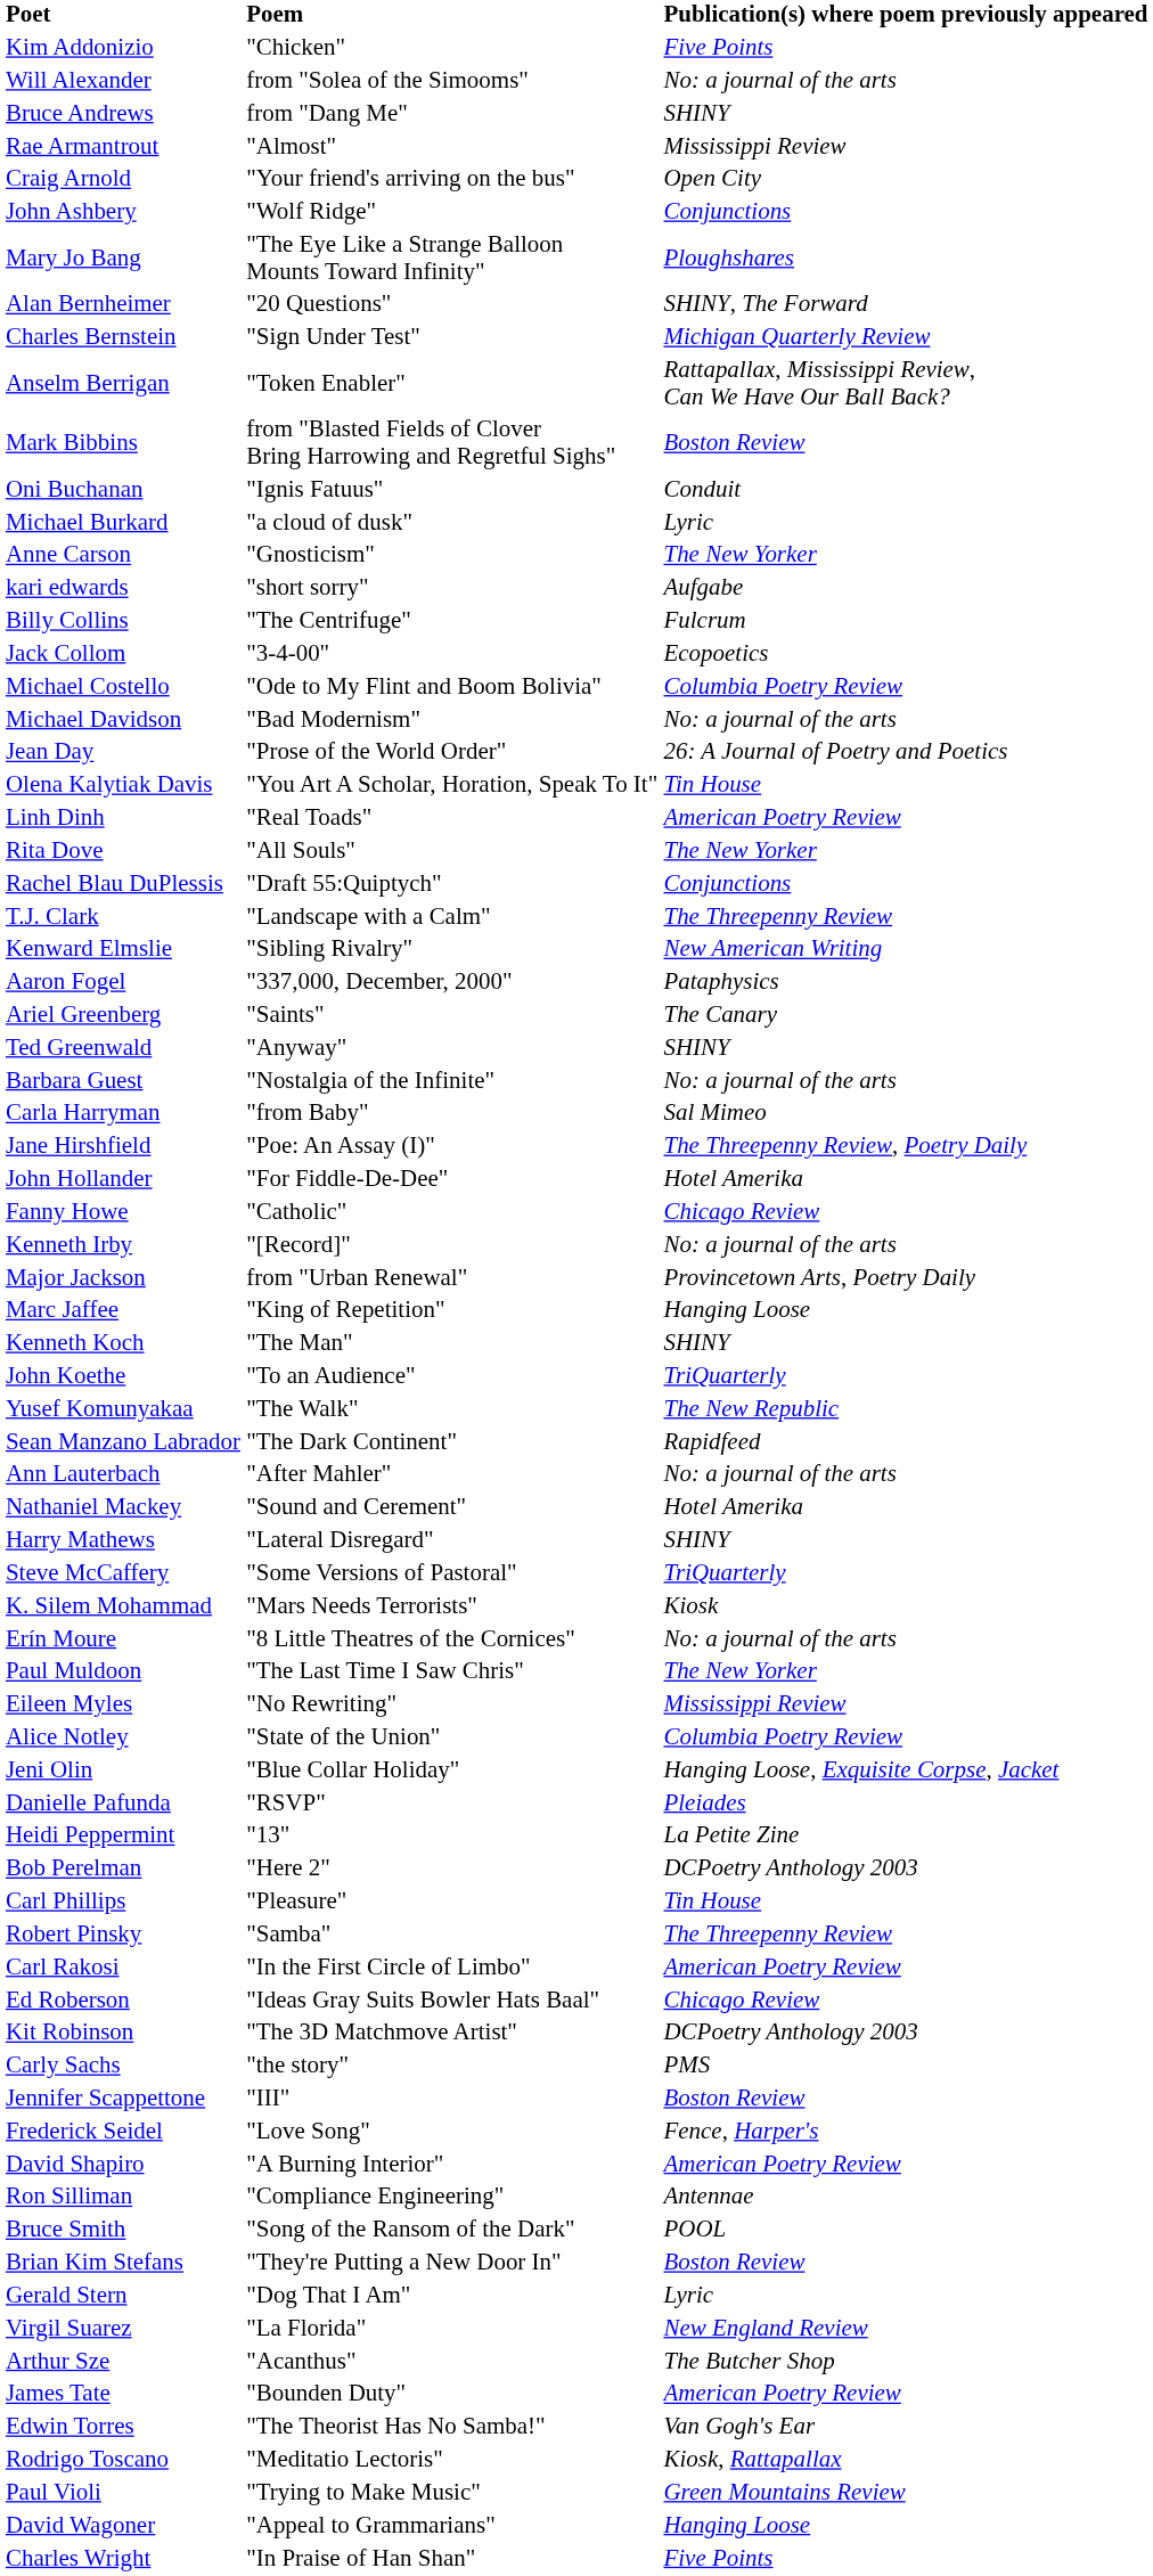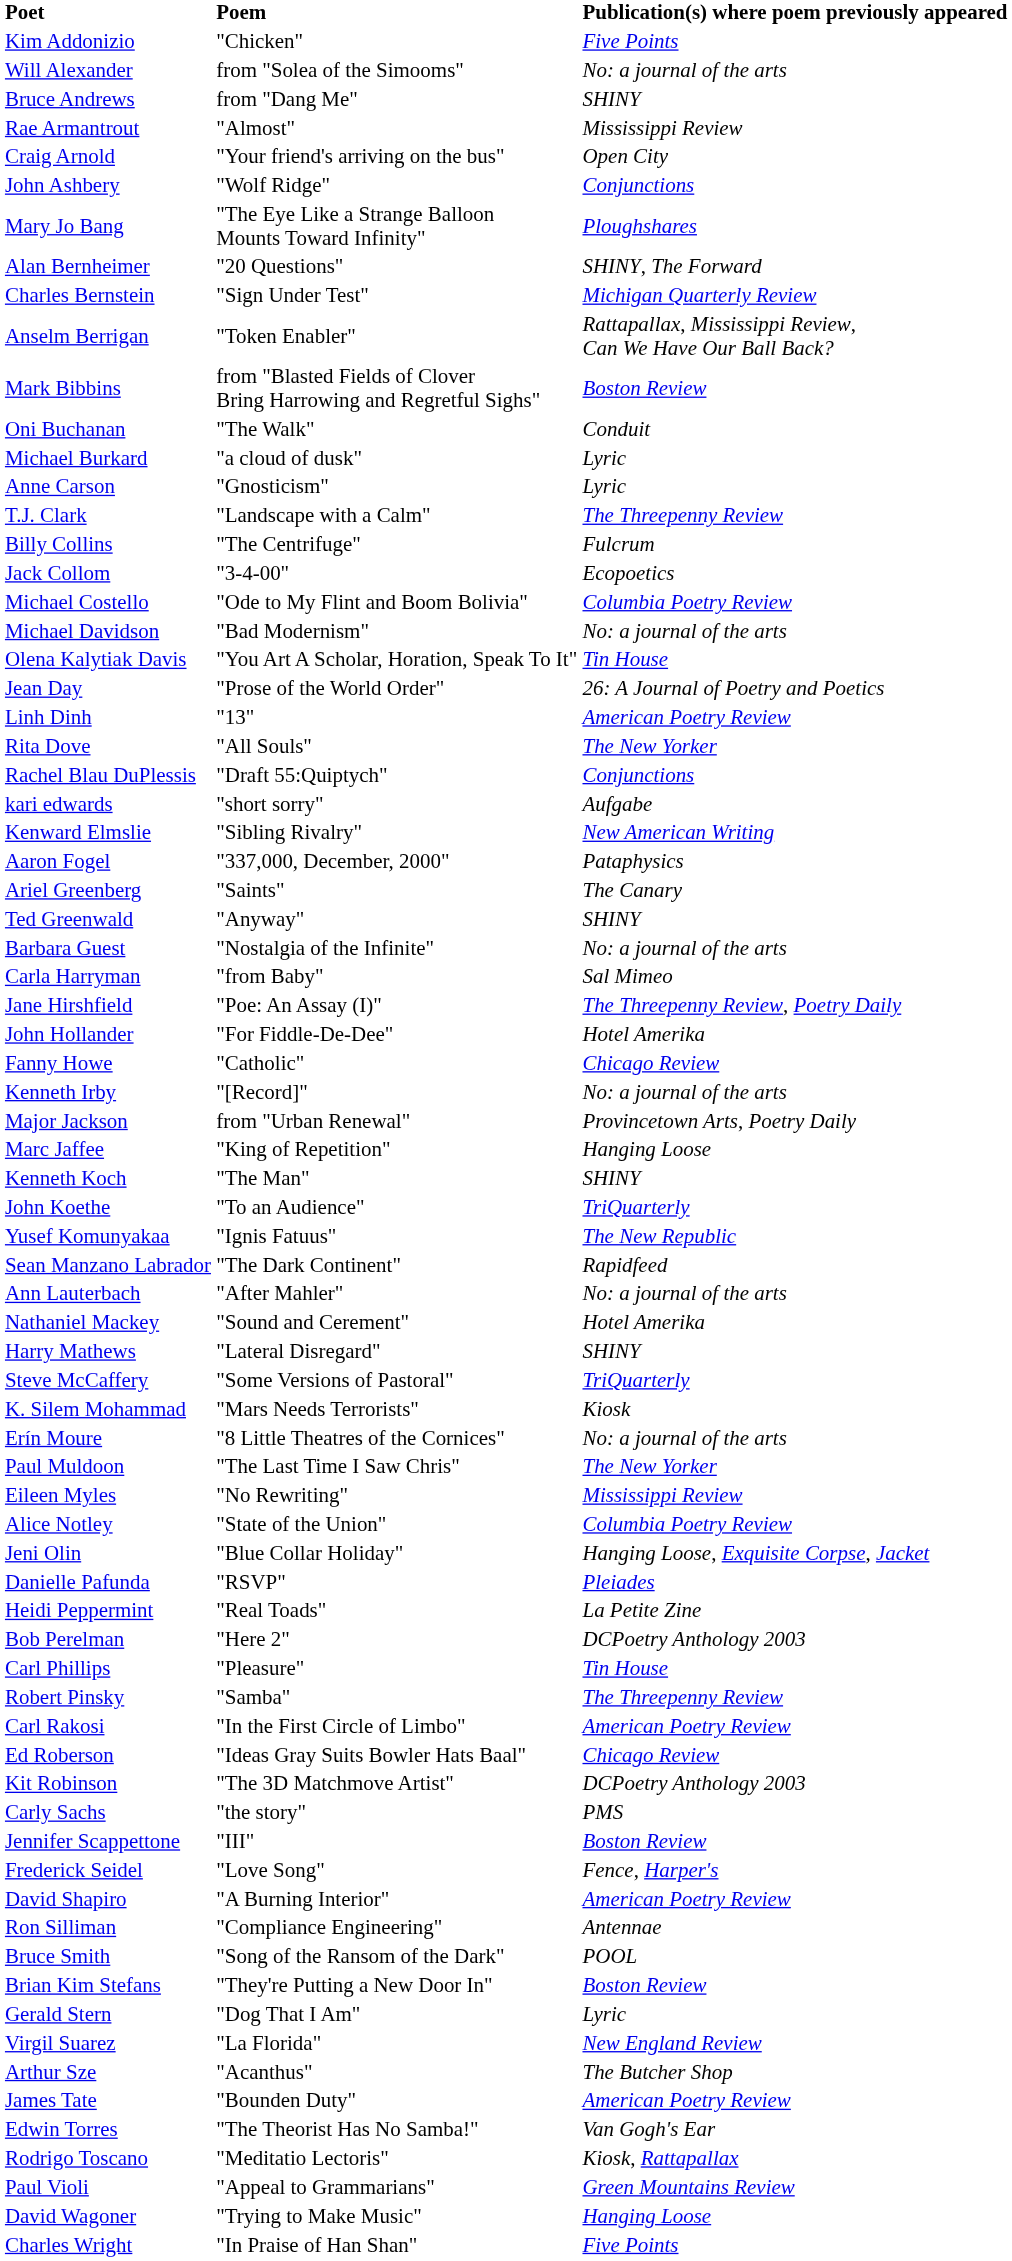 <table>
 <tr>
 <td><strong>Poet</strong></td>
 <td><strong>Poem</strong></td>
 <td><strong>Publication(s) where poem previously appeared</strong></td>
 </tr>
 <tr>
 <td><a href='#'>Kim Addonizio</a></td>
 <td>"Chicken"</td>
 <td><em><a href='#'>Five Points</a></em></td>
 </tr>
 <tr>
 <td><a href='#'>Will Alexander</a></td>
 <td>from "Solea of the Simooms"</td>
 <td><em>No: a journal of the arts</em></td>
 </tr>
 <tr>
 <td><a href='#'>Bruce Andrews</a></td>
 <td>from "Dang Me"</td>
 <td><em>SHINY</em></td>
 </tr>
 <tr>
 <td><a href='#'>Rae Armantrout</a></td>
 <td>"Almost"</td>
 <td><em>Mississippi Review</em></td>
 </tr>
 <tr>
 <td><a href='#'>Craig Arnold</a></td>
 <td>"Your friend's arriving on the bus"</td>
 <td><em>Open City</em></td>
 </tr>
 <tr>
 <td><a href='#'>John Ashbery</a></td>
 <td>"Wolf Ridge"</td>
 <td><em><a href='#'>Conjunctions</a></em></td>
 </tr>
 <tr>
 <td><a href='#'>Mary Jo Bang</a></td>
 <td>"The Eye Like a Strange Balloon<br> Mounts Toward Infinity"</td>
 <td><em><a href='#'>Ploughshares</a></em></td>
 </tr>
 <tr>
 <td><a href='#'>Alan Bernheimer</a></td>
 <td>"20 Questions"</td>
 <td><em>SHINY</em>, <em>The Forward</em></td>
 </tr>
 <tr>
 <td><a href='#'>Charles Bernstein</a></td>
 <td>"Sign Under Test"</td>
 <td><em><a href='#'>Michigan Quarterly Review</a></em></td>
 </tr>
 <tr>
 <td><a href='#'>Anselm Berrigan</a></td>
 <td>"Token Enabler"</td>
 <td><em>Rattapallax</em>, <em>Mississippi Review</em>,<br> <em>Can We Have Our Ball Back?</em></td>
 </tr>
 <tr>
 <td><a href='#'>Mark Bibbins</a></td>
 <td>from "Blasted Fields of Clover<br> Bring Harrowing and Regretful Sighs"</td>
 <td><em><a href='#'>Boston Review</a></em></td>
 </tr>
 <tr>
 <td><a href='#'>Oni Buchanan</a></td>
-<td>"Ignis Fatuus"</td>
+<td>"The Walk"</td>
 <td><em>Conduit</em></td>
 </tr>
 <tr>
 <td><a href='#'>Michael Burkard</a></td>
 <td>"a cloud of dusk"</td>
 <td><em>Lyric</em></td>
 </tr>
 <tr>
 <td><a href='#'>Anne Carson</a></td>
 <td>"Gnosticism"</td>
-<td><em><a href='#'>The New Yorker</a></em></td>
+<td><em>Lyric</em></td>
 </tr>
 <tr>
-<td><a href='#'>kari edwards</a></td>
-<td>"short sorry"</td>
-<td><em>Aufgabe</em></td>
+<td><a href='#'>T.J. Clark</a></td>
+<td>"Landscape with a Calm"</td>
+<td><em><a href='#'>The Threepenny Review</a></em></td>
 </tr>
 <tr>
 <td><a href='#'>Billy Collins</a></td>
 <td>"The Centrifuge"</td>
 <td><em>Fulcrum</em></td>
 </tr>
 <tr>
 <td><a href='#'>Jack Collom</a></td>
 <td>"3-4-00"</td>
 <td><em>Ecopoetics</em></td>
 </tr>
 <tr>
 <td><a href='#'>Michael Costello</a></td>
 <td>"Ode to My Flint and Boom Bolivia"</td>
 <td><em><a href='#'>Columbia Poetry Review</a></em></td>
 </tr>
 <tr>
 <td><a href='#'>Michael Davidson</a></td>
 <td>"Bad Modernism"</td>
 <td><em>No: a journal of the arts</em></td>
 </tr>
 <tr>
+<td><a href='#'>Olena Kalytiak Davis</a></td>
+<td>"You Art A Scholar, Horation, Speak To It"</td>
+<td><em><a href='#'>Tin House</a></em></td>
+</tr>
+<tr>
 <td><a href='#'>Jean Day</a></td>
 <td>"Prose of the World Order"</td>
 <td><em>26: A Journal of Poetry and Poetics</em></td>
 </tr>
 <tr>
-<td><a href='#'>Olena Kalytiak Davis</a></td>
-<td>"You Art A Scholar, Horation, Speak To It"</td>
-<td><em><a href='#'>Tin House</a></em></td>
-</tr>
-<tr>
 <td><a href='#'>Linh Dinh</a></td>
-<td>"Real Toads"</td>
+<td>"13"</td>
 <td><em><a href='#'>American Poetry Review</a></em></td>
 </tr>
 <tr>
 <td><a href='#'>Rita Dove</a></td>
 <td>"All Souls"</td>
 <td><em><a href='#'>The New Yorker</a></em></td>
 </tr>
 <tr>
 <td><a href='#'>Rachel Blau DuPlessis</a></td>
 <td>"Draft 55:Quiptych"</td>
 <td><em><a href='#'>Conjunctions</a></em></td>
 </tr>
 <tr>
-<td><a href='#'>T.J. Clark</a></td>
-<td>"Landscape with a Calm"</td>
-<td><em><a href='#'>The Threepenny Review</a></em></td>
+<td><a href='#'>kari edwards</a></td>
+<td>"short sorry"</td>
+<td><em>Aufgabe</em></td>
 </tr>
 <tr>
 <td><a href='#'>Kenward Elmslie</a></td>
 <td>"Sibling Rivalry"</td>
 <td><em><a href='#'>New American Writing</a></em></td>
 </tr>
 <tr>
 <td><a href='#'>Aaron Fogel</a></td>
 <td>"337,000, December, 2000"</td>
 <td><em>Pataphysics</em></td>
 </tr>
 <tr>
 <td><a href='#'>Ariel Greenberg</a></td>
 <td>"Saints"</td>
 <td><em>The Canary</em></td>
 </tr>
 <tr>
 <td><a href='#'>Ted Greenwald</a></td>
 <td>"Anyway"</td>
 <td><em>SHINY</em></td>
 </tr>
 <tr>
 <td><a href='#'>Barbara Guest</a></td>
 <td>"Nostalgia of the Infinite"</td>
 <td><em>No: a journal of the arts</em></td>
 </tr>
 <tr>
 <td><a href='#'>Carla Harryman</a></td>
 <td>"from Baby"</td>
 <td><em>Sal Mimeo</em></td>
 </tr>
 <tr>
 <td><a href='#'>Jane Hirshfield</a></td>
 <td>"Poe: An Assay (I)"</td>
 <td><em><a href='#'>The Threepenny Review</a></em>, <em><a href='#'>Poetry Daily</a></em></td>
 </tr>
 <tr>
 <td><a href='#'>John Hollander</a></td>
 <td>"For Fiddle-De-Dee"</td>
 <td><em>Hotel Amerika</em></td>
 </tr>
 <tr>
 <td><a href='#'>Fanny Howe</a></td>
 <td>"Catholic"</td>
 <td><em><a href='#'>Chicago Review</a></em></td>
 </tr>
 <tr>
 <td><a href='#'>Kenneth Irby</a></td>
 <td>"[Record]"</td>
 <td><em>No: a journal of the arts</em></td>
 </tr>
 <tr>
 <td><a href='#'>Major Jackson</a></td>
 <td>from "Urban Renewal"</td>
 <td><em>Provincetown Arts</em>, <em>Poetry Daily</em></td>
 </tr>
 <tr>
 <td><a href='#'>Marc Jaffee</a></td>
 <td>"King of Repetition"</td>
 <td><em>Hanging Loose</em></td>
 </tr>
 <tr>
 <td><a href='#'>Kenneth Koch</a></td>
 <td>"The Man"</td>
 <td><em>SHINY</em></td>
 </tr>
 <tr>
 <td><a href='#'>John Koethe</a></td>
 <td>"To an Audience"</td>
 <td><em><a href='#'>TriQuarterly</a></em></td>
 </tr>
 <tr>
 <td><a href='#'>Yusef Komunyakaa</a></td>
-<td>"The Walk"</td>
+<td>"Ignis Fatuus"</td>
 <td><em><a href='#'>The New Republic</a></em></td>
 </tr>
 <tr>
 <td><a href='#'>Sean Manzano Labrador</a></td>
 <td>"The Dark Continent"</td>
 <td><em>Rapidfeed</em></td>
 </tr>
 <tr>
 <td><a href='#'>Ann Lauterbach</a></td>
 <td>"After Mahler"</td>
 <td><em>No: a journal of the arts</em></td>
 </tr>
 <tr>
 <td><a href='#'>Nathaniel Mackey</a></td>
 <td>"Sound and Cerement"</td>
 <td><em>Hotel Amerika</em></td>
 </tr>
 <tr>
 <td><a href='#'>Harry Mathews</a></td>
 <td>"Lateral Disregard"</td>
 <td><em>SHINY</em></td>
 </tr>
 <tr>
 <td><a href='#'>Steve McCaffery</a></td>
 <td>"Some Versions of Pastoral"</td>
 <td><em><a href='#'>TriQuarterly</a></em></td>
 </tr>
 <tr>
 <td><a href='#'>K. Silem Mohammad</a></td>
 <td>"Mars Needs Terrorists"</td>
 <td><em>Kiosk</em></td>
 </tr>
 <tr>
 <td><a href='#'>Erín Moure</a></td>
 <td>"8 Little Theatres of the Cornices"</td>
 <td><em>No: a journal of the arts</em></td>
 </tr>
 <tr>
 <td><a href='#'>Paul Muldoon</a></td>
 <td>"The Last Time I Saw Chris"</td>
 <td><em><a href='#'>The New Yorker</a></em></td>
 </tr>
 <tr>
 <td><a href='#'>Eileen Myles</a></td>
 <td>"No Rewriting"</td>
 <td><em><a href='#'>Mississippi Review</a></em></td>
 </tr>
 <tr>
 <td><a href='#'>Alice Notley</a></td>
 <td>"State of the Union"</td>
 <td><em><a href='#'>Columbia Poetry Review</a></em></td>
 </tr>
 <tr>
 <td><a href='#'>Jeni Olin</a></td>
 <td>"Blue Collar Holiday"</td>
 <td><em>Hanging Loose</em>, <em><a href='#'>Exquisite Corpse</a></em>, <em><a href='#'>Jacket</a></em></td>
 </tr>
 <tr>
 <td><a href='#'>Danielle Pafunda</a></td>
 <td>"RSVP"</td>
 <td><em><a href='#'>Pleiades</a></em></td>
 </tr>
 <tr>
 <td><a href='#'>Heidi Peppermint</a></td>
-<td>"13"</td>
+<td>"Real Toads"</td>
 <td><em>La Petite Zine</em></td>
 </tr>
 <tr>
 <td><a href='#'>Bob Perelman</a></td>
 <td>"Here 2"</td>
 <td><em>DCPoetry Anthology 2003</em></td>
 </tr>
 <tr>
 <td><a href='#'>Carl Phillips</a></td>
 <td>"Pleasure"</td>
 <td><em><a href='#'>Tin House</a></em></td>
 </tr>
 <tr>
 <td><a href='#'>Robert Pinsky</a></td>
 <td>"Samba"</td>
 <td><em><a href='#'>The Threepenny Review</a></em></td>
 </tr>
 <tr>
 <td><a href='#'>Carl Rakosi</a></td>
 <td>"In the First Circle of Limbo"</td>
 <td><em><a href='#'>American Poetry Review</a></em></td>
 </tr>
 <tr>
 <td><a href='#'>Ed Roberson</a></td>
 <td>"Ideas Gray Suits Bowler Hats Baal"</td>
 <td><em><a href='#'>Chicago Review</a></em></td>
 </tr>
 <tr>
 <td><a href='#'>Kit Robinson</a></td>
 <td>"The 3D Matchmove Artist"</td>
 <td><em>DCPoetry Anthology 2003</em></td>
 </tr>
 <tr>
 <td><a href='#'>Carly Sachs</a></td>
 <td>"the story"</td>
 <td><em>PMS</em></td>
 </tr>
 <tr>
 <td><a href='#'>Jennifer Scappettone</a></td>
 <td>"III"</td>
 <td><em><a href='#'>Boston Review</a></em></td>
 </tr>
 <tr>
 <td><a href='#'>Frederick Seidel</a></td>
 <td>"Love Song"</td>
 <td><em>Fence</em>, <em><a href='#'>Harper's</a></em></td>
 </tr>
 <tr>
 <td><a href='#'>David Shapiro</a></td>
 <td>"A Burning Interior"</td>
 <td><em><a href='#'>American Poetry Review</a></em></td>
 </tr>
 <tr>
 <td><a href='#'>Ron Silliman</a></td>
 <td>"Compliance Engineering"</td>
 <td><em>Antennae</em></td>
 </tr>
 <tr>
 <td><a href='#'>Bruce Smith</a></td>
 <td>"Song of the Ransom of the Dark"</td>
 <td><em>POOL</em></td>
 </tr>
 <tr>
 <td><a href='#'>Brian Kim Stefans</a></td>
 <td>"They're Putting a New Door In"</td>
 <td><em><a href='#'>Boston Review</a></em></td>
 </tr>
 <tr>
 <td><a href='#'>Gerald Stern</a></td>
 <td>"Dog That I Am"</td>
 <td><em>Lyric</em></td>
 </tr>
 <tr>
 <td><a href='#'>Virgil Suarez</a></td>
 <td>"La Florida"</td>
 <td><em><a href='#'>New England Review</a></em></td>
 </tr>
 <tr>
 <td><a href='#'>Arthur Sze</a></td>
 <td>"Acanthus"</td>
 <td><em>The Butcher Shop</em></td>
 </tr>
 <tr>
 <td><a href='#'>James Tate</a></td>
 <td>"Bounden Duty"</td>
 <td><em><a href='#'>American Poetry Review</a></em></td>
 </tr>
 <tr>
 <td><a href='#'>Edwin Torres</a></td>
 <td>"The Theorist Has No Samba!"</td>
 <td><em>Van Gogh's Ear</em></td>
 </tr>
 <tr>
 <td><a href='#'>Rodrigo Toscano</a></td>
 <td>"Meditatio Lectoris"</td>
 <td><em>Kiosk</em>, <em><a href='#'>Rattapallax</a></em></td>
 </tr>
 <tr>
 <td><a href='#'>Paul Violi</a></td>
-<td>"Trying to Make Music"</td>
+<td>"Appeal to Grammarians"</td>
 <td><em><a href='#'>Green Mountains Review</a></em></td>
 </tr>
 <tr>
 <td><a href='#'>David Wagoner</a></td>
-<td>"Appeal to Grammarians"</td>
+<td>"Trying to Make Music"</td>
 <td><em><a href='#'>Hanging Loose</a></em></td>
 </tr>
 <tr>
 <td><a href='#'>Charles Wright</a></td>
 <td>"In Praise of Han Shan"</td>
 <td><em><a href='#'>Five Points</a></em></td>
 </tr>
 </table>
